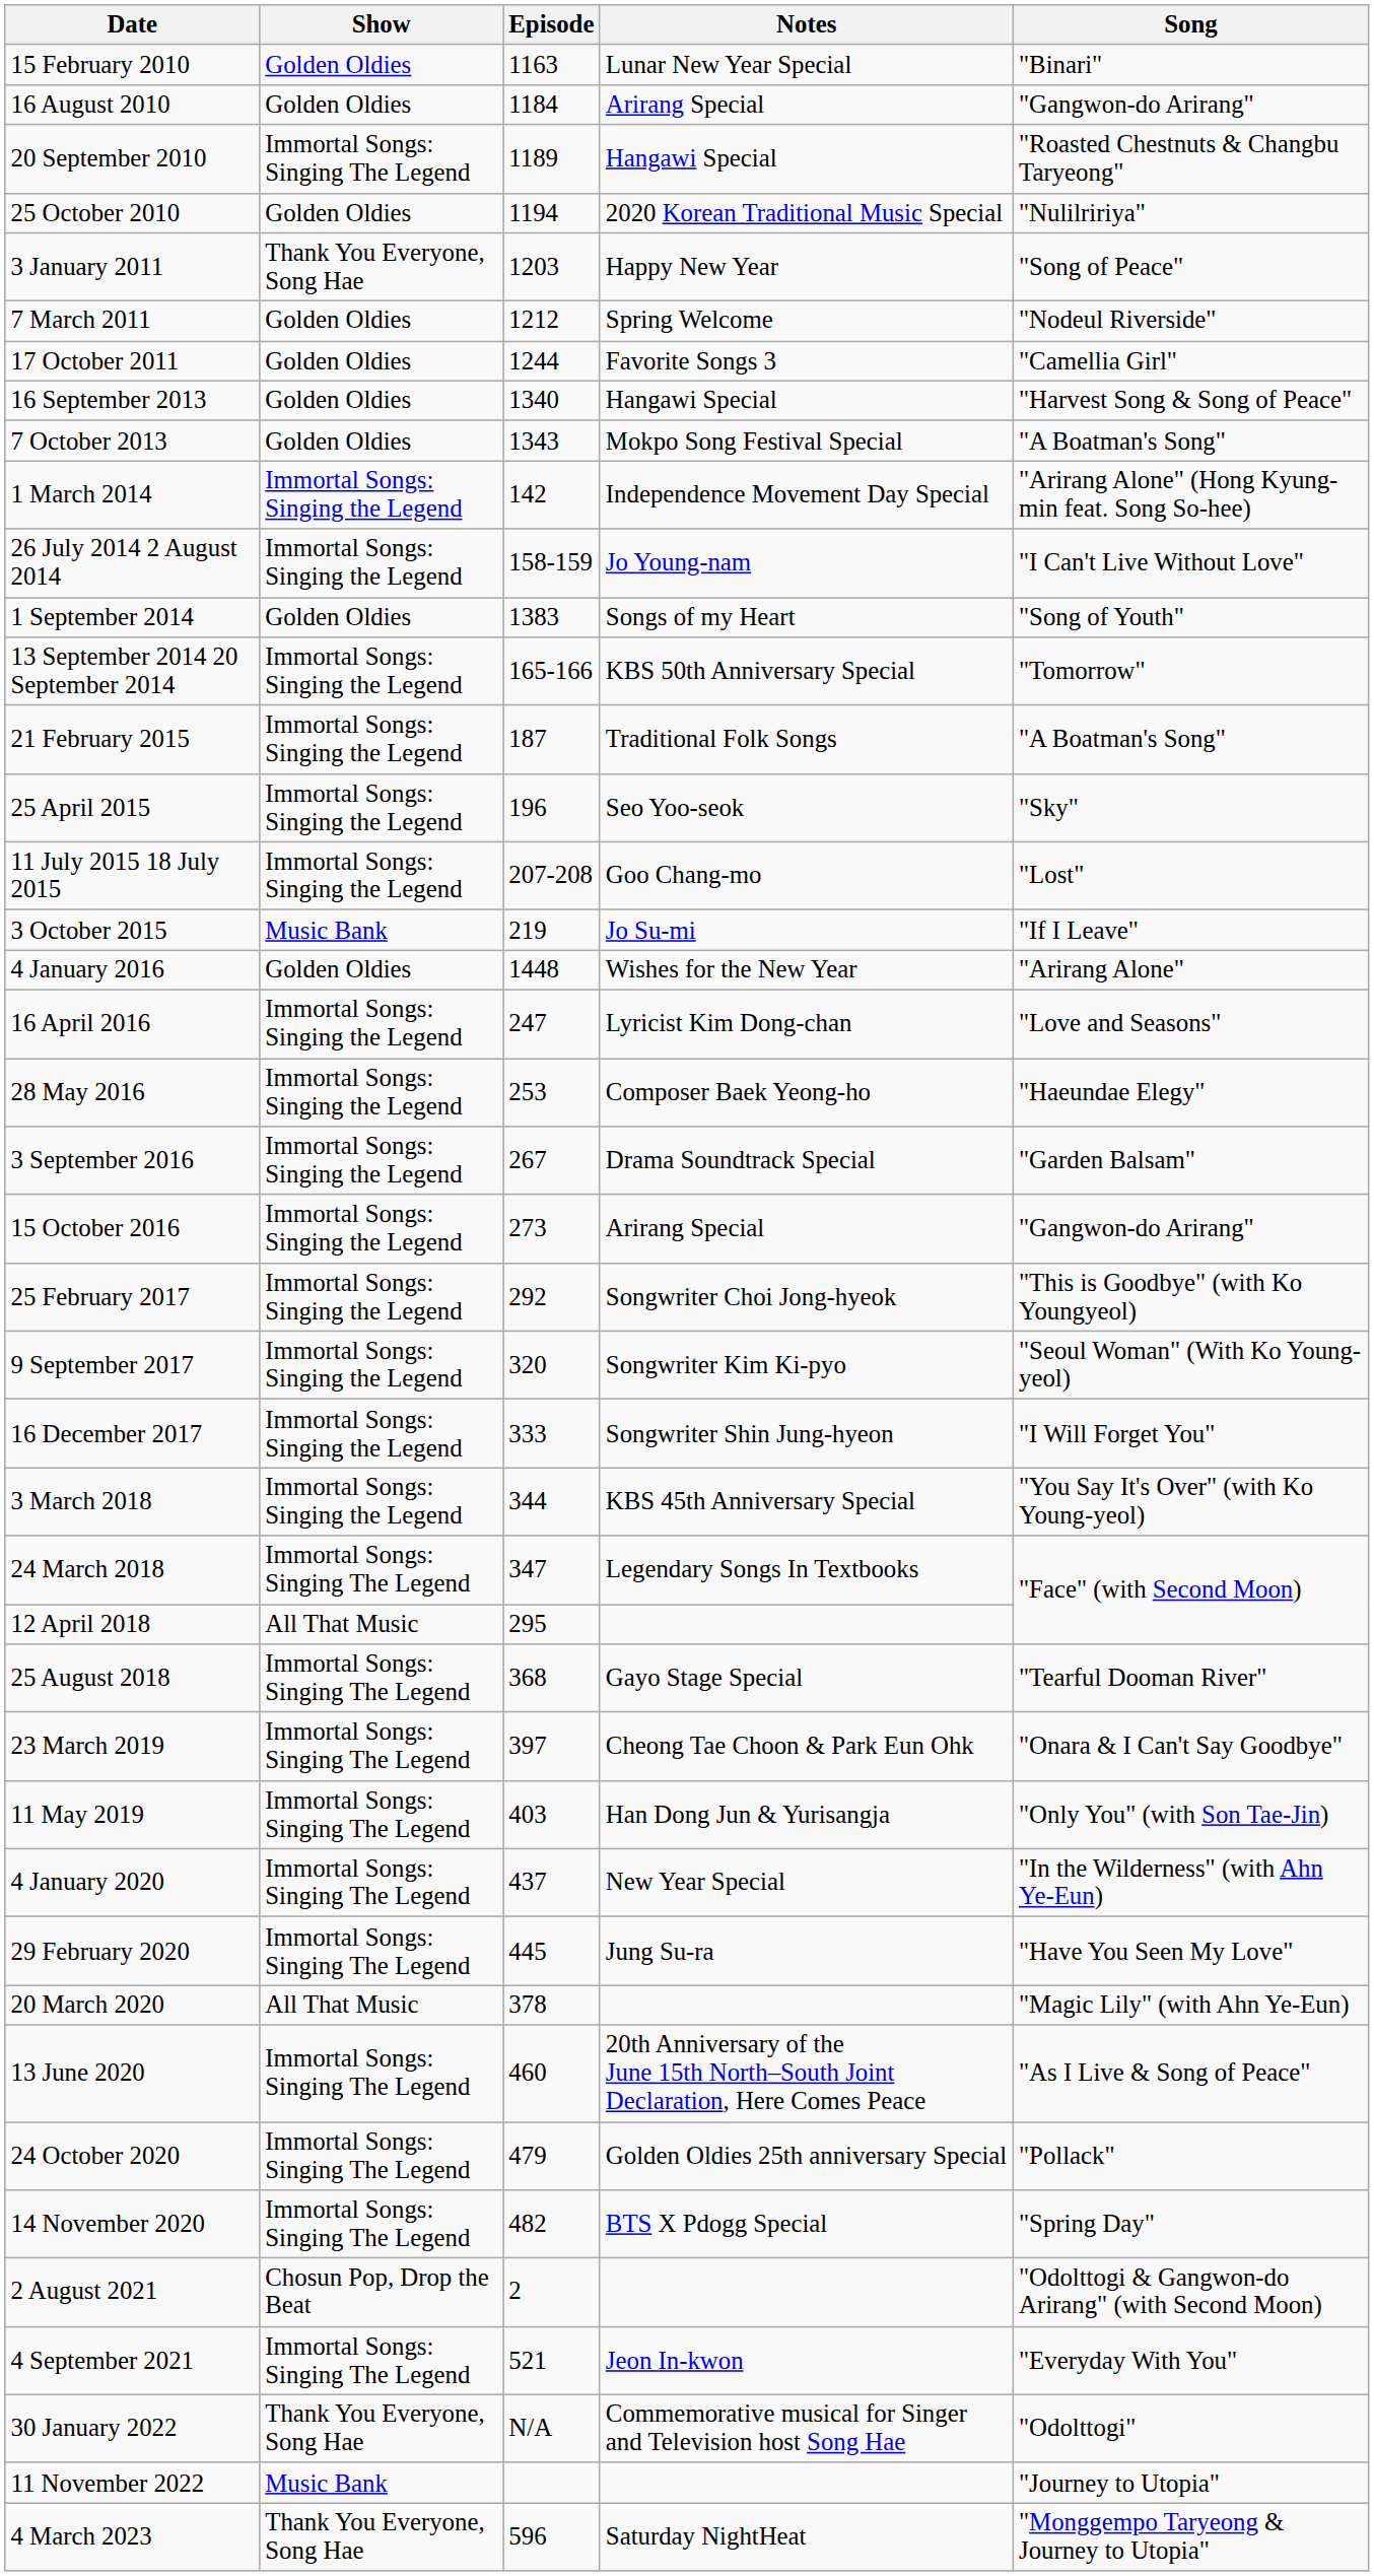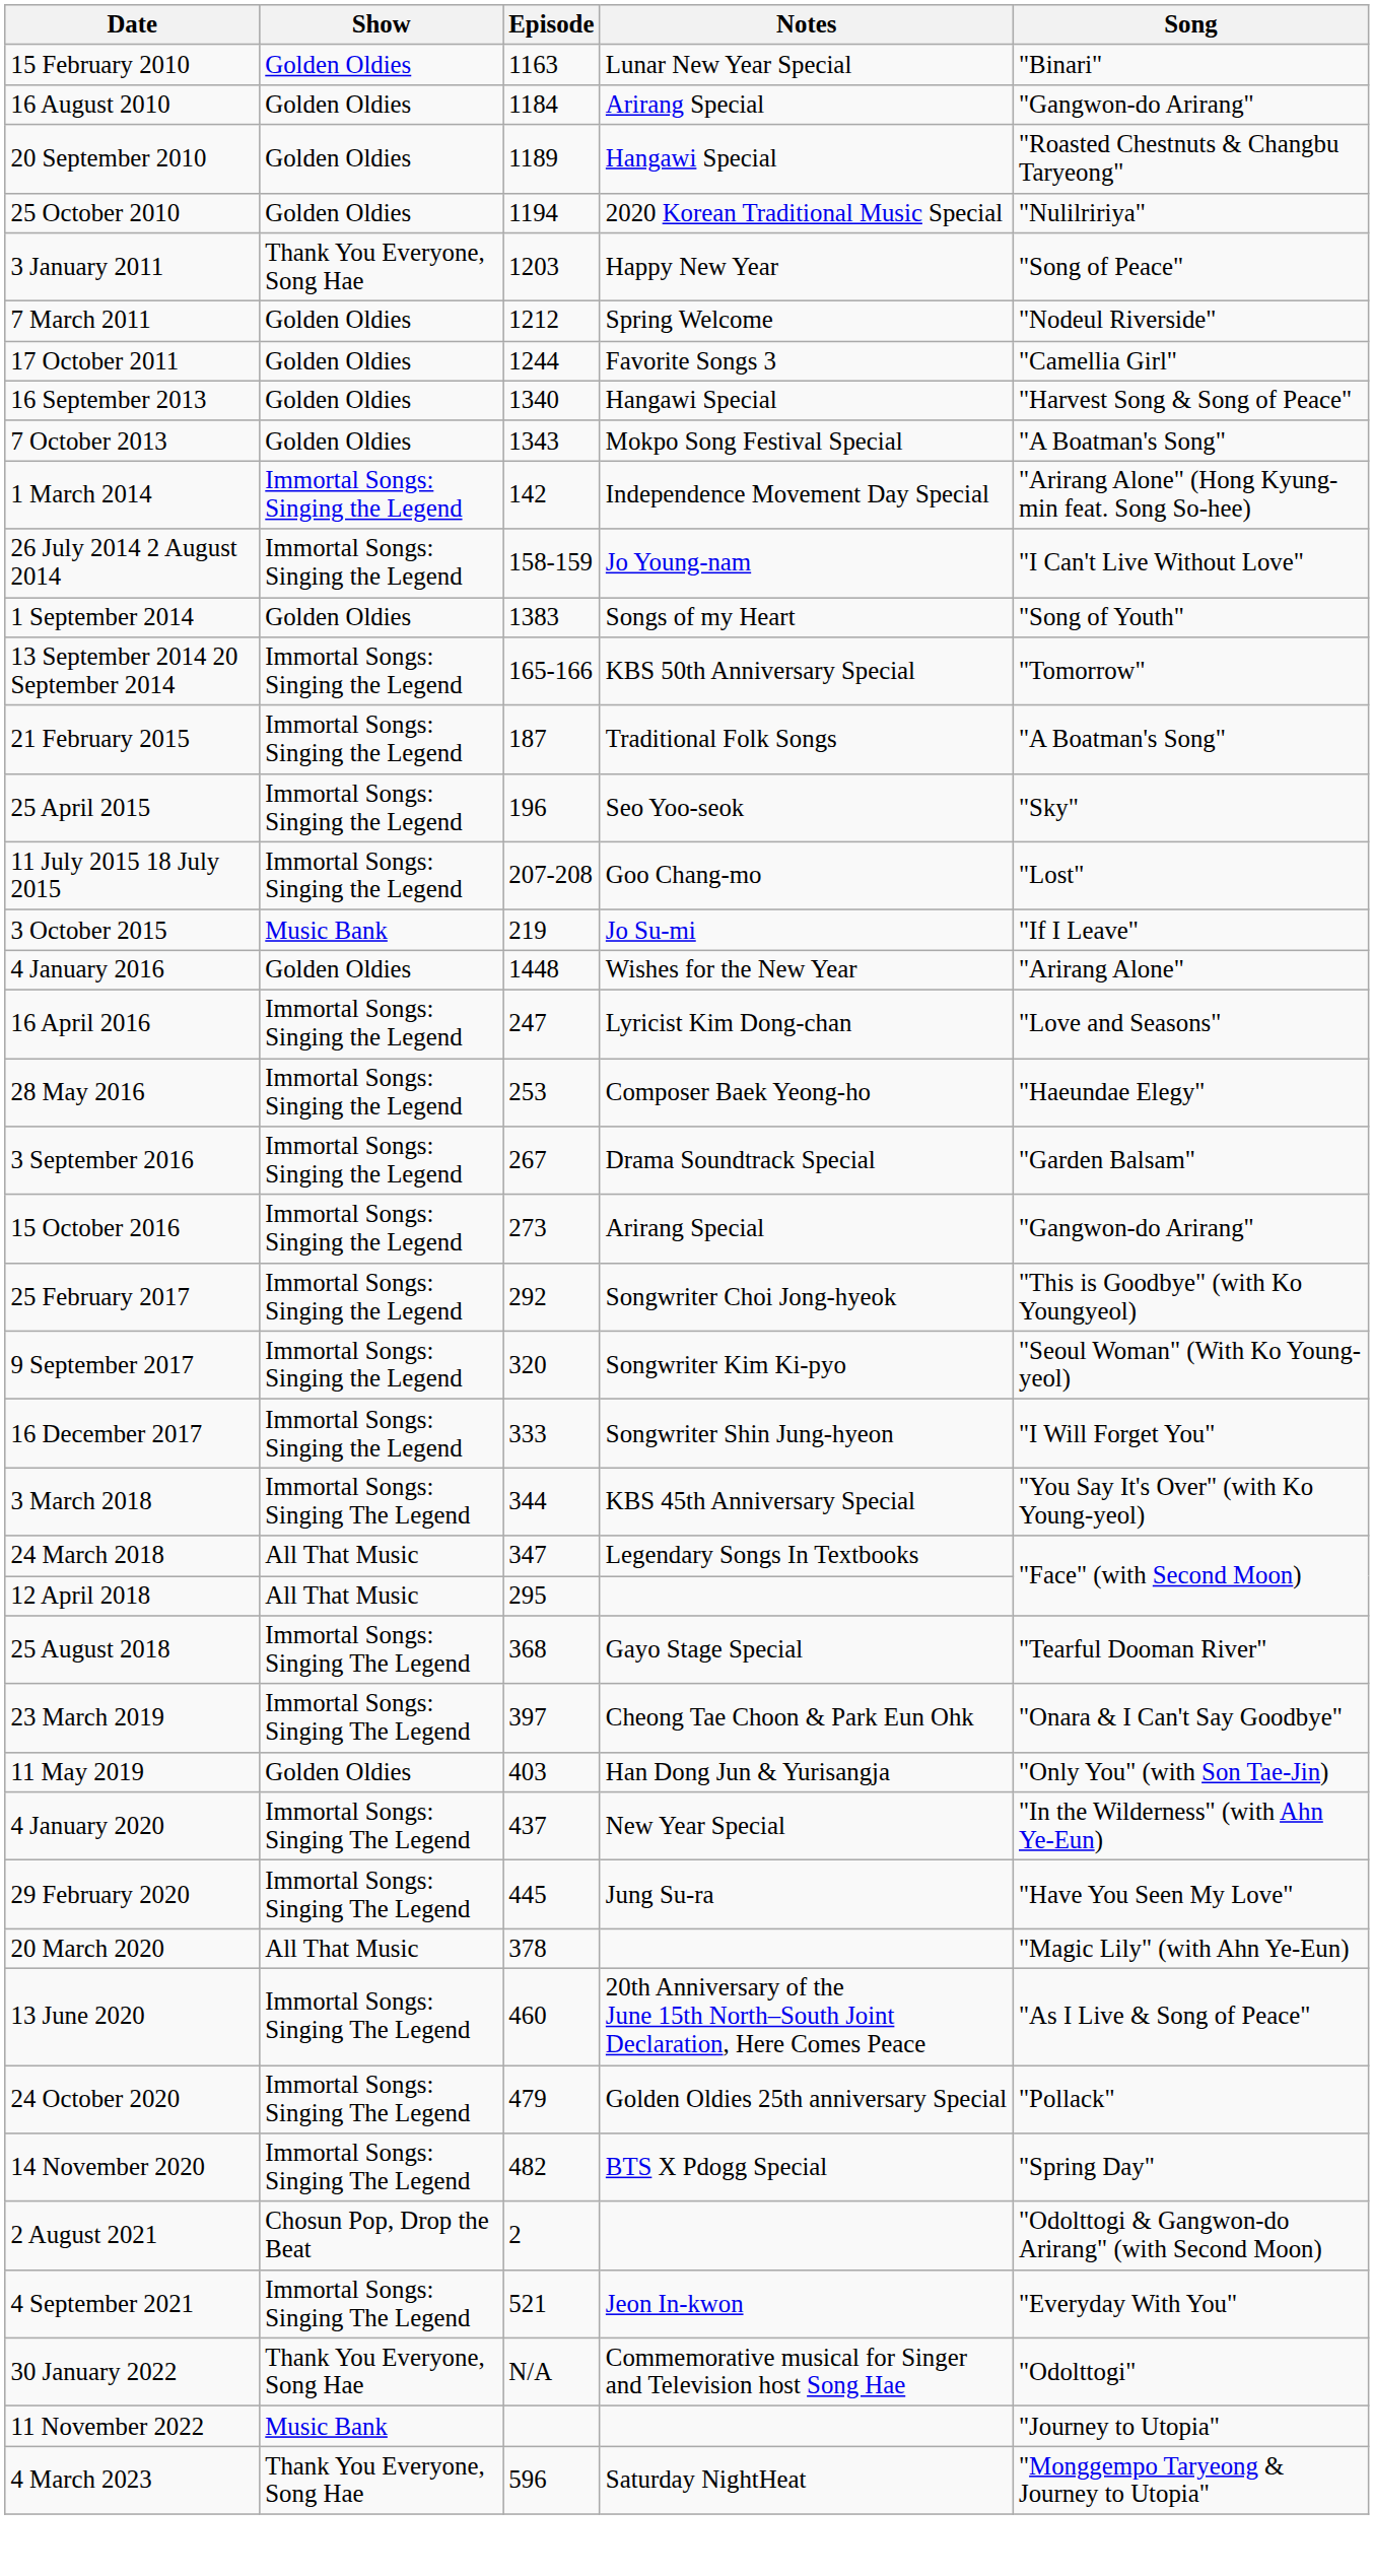 <table class="wikitable">
 <tr>
 <th>Date</th>
 <th>Show</th>
 <th>Episode</th>
 <th>Notes</th>
 <th>Song</th>
 </tr>
 <tr>
 <td>15 February 2010</td>
 <td><a href='#'>Golden Oldies</a></td>
 <td>1163</td>
 <td>Lunar New Year Special</td>
 <td>"Binari"</td>
 </tr>
 <tr>
 <td>16 August 2010</td>
 <td>Golden Oldies</td>
 <td>1184</td>
 <td><a href='#'>Arirang</a> Special</td>
 <td>"Gangwon-do Arirang"</td>
 </tr>
 <tr>
 <td>20 September 2010</td>
-<td>Immortal Songs: Singing The Legend</td>
+<td>Golden Oldies</td>
 <td>1189</td>
 <td><a href='#'>Hangawi</a> Special</td>
 <td>"Roasted Chestnuts & Changbu Taryeong"</td>
 </tr>
 <tr>
 <td>25 October 2010</td>
 <td>Golden Oldies</td>
 <td>1194</td>
 <td>2020 <a href='#'>Korean Traditional Music</a> Special</td>
 <td>"Nulilririya"</td>
 </tr>
 <tr>
 <td>3 January 2011</td>
 <td>Thank You Everyone, Song Hae</td>
 <td>1203</td>
 <td>Happy New Year</td>
 <td>"Song of Peace"</td>
 </tr>
 <tr>
 <td>7 March 2011</td>
 <td>Golden Oldies</td>
 <td>1212</td>
 <td>Spring Welcome</td>
 <td>"Nodeul Riverside"</td>
 </tr>
 <tr>
 <td>17 October 2011</td>
 <td>Golden Oldies</td>
 <td>1244</td>
 <td>Favorite Songs 3</td>
 <td>"Camellia Girl"</td>
 </tr>
 <tr>
 <td>16 September 2013</td>
 <td>Golden Oldies</td>
 <td>1340</td>
 <td>Hangawi Special</td>
 <td>"Harvest Song & Song of Peace"</td>
 </tr>
 <tr>
 <td>7 October 2013</td>
 <td>Golden Oldies</td>
 <td>1343</td>
 <td>Mokpo Song Festival Special</td>
 <td>"A Boatman's Song"</td>
 </tr>
 <tr>
 <td>1 March 2014</td>
 <td><a href='#'>Immortal Songs: Singing the Legend</a></td>
 <td>142</td>
 <td>Independence Movement Day Special</td>
 <td>"Arirang Alone" (Hong Kyung-min feat. Song So-hee)</td>
 </tr>
 <tr>
 <td>26 July 2014 2 August 2014</td>
 <td>Immortal Songs: Singing the Legend</td>
 <td>158-159</td>
 <td><a href='#'>Jo Young-nam</a></td>
 <td>"I Can't Live Without Love"</td>
 </tr>
 <tr>
 <td>1 September 2014</td>
 <td>Golden Oldies</td>
 <td>1383</td>
 <td>Songs of my Heart</td>
 <td>"Song of Youth"</td>
 </tr>
 <tr>
 <td>13 September 2014 20 September 2014</td>
 <td>Immortal Songs: Singing the Legend</td>
 <td>165-166</td>
 <td>KBS 50th Anniversary Special</td>
 <td>"Tomorrow"</td>
 </tr>
 <tr>
 <td>21 February 2015</td>
 <td>Immortal Songs: Singing the Legend</td>
 <td>187</td>
 <td>Traditional Folk Songs</td>
 <td>"A Boatman's Song"</td>
 </tr>
 <tr>
 <td>25 April 2015</td>
 <td>Immortal Songs: Singing the Legend</td>
 <td>196</td>
 <td>Seo Yoo-seok</td>
 <td>"Sky"</td>
 </tr>
 <tr>
 <td>11 July 2015 18 July 2015</td>
 <td>Immortal Songs: Singing the Legend</td>
 <td>207-208</td>
 <td>Goo Chang-mo</td>
 <td>"Lost"</td>
 </tr>
 <tr>
 <td>3 October 2015</td>
 <td><a href='#'>Music Bank</a></td>
 <td>219</td>
 <td><a href='#'>Jo Su-mi</a></td>
 <td>"If I Leave"</td>
 </tr>
 <tr>
 <td>4 January 2016</td>
 <td>Golden Oldies</td>
 <td>1448</td>
 <td>Wishes for the New Year</td>
 <td>"Arirang Alone"</td>
 </tr>
 <tr>
 <td>16 April 2016</td>
 <td>Immortal Songs: Singing the Legend</td>
 <td>247</td>
 <td>Lyricist Kim Dong-chan</td>
 <td>"Love and Seasons"</td>
 </tr>
 <tr>
 <td>28 May 2016</td>
 <td>Immortal Songs: Singing the Legend</td>
 <td>253</td>
 <td>Composer Baek Yeong-ho</td>
 <td>"Haeundae Elegy"</td>
 </tr>
 <tr>
 <td>3 September 2016</td>
 <td>Immortal Songs: Singing the Legend</td>
 <td>267</td>
 <td>Drama Soundtrack Special</td>
 <td>"Garden Balsam"</td>
 </tr>
 <tr>
 <td>15 October 2016</td>
 <td>Immortal Songs: Singing the Legend</td>
 <td>273</td>
 <td>Arirang Special</td>
 <td>"Gangwon-do Arirang"</td>
 </tr>
 <tr>
 <td>25 February 2017</td>
 <td>Immortal Songs: Singing the Legend</td>
 <td>292</td>
 <td>Songwriter Choi Jong-hyeok</td>
 <td>"This is Goodbye" (with Ko Youngyeol)</td>
 </tr>
 <tr>
 <td>9 September 2017</td>
 <td>Immortal Songs: Singing the Legend</td>
 <td>320</td>
 <td>Songwriter Kim Ki-pyo</td>
 <td>"Seoul Woman" (With Ko Young-yeol)</td>
 </tr>
 <tr>
 <td>16 December 2017</td>
 <td>Immortal Songs: Singing the Legend</td>
 <td>333</td>
 <td>Songwriter Shin Jung-hyeon</td>
 <td>"I Will Forget You"</td>
 </tr>
 <tr>
 <td>3 March 2018</td>
-<td>Immortal Songs: Singing the Legend</td>
+<td>Immortal Songs: Singing The Legend</td>
 <td>344</td>
 <td>KBS 45th Anniversary Special</td>
 <td>"You Say It's Over" (with Ko Young-yeol)</td>
 </tr>
 <tr>
 <td>24 March 2018</td>
-<td>Immortal Songs: Singing The Legend</td>
+<td>All That Music</td>
 <td>347</td>
 <td>Legendary Songs In Textbooks</td>
 <td rowspan="2">"Face" (with <a href='#'>Second Moon</a>)</td>
 </tr>
 <tr>
 <td>12 April 2018</td>
 <td>All That Music</td>
 <td>295</td>
 <td></td>
 </tr>
 <tr>
 <td>25 August 2018</td>
 <td>Immortal Songs: Singing The Legend</td>
 <td>368</td>
 <td>Gayo Stage Special</td>
 <td>"Tearful Dooman River"</td>
 </tr>
 <tr>
 <td>23 March 2019</td>
 <td>Immortal Songs: Singing The Legend</td>
 <td>397</td>
 <td>Cheong Tae Choon & Park Eun Ohk</td>
 <td>"Onara & I Can't Say Goodbye"</td>
 </tr>
 <tr>
 <td>11 May 2019</td>
-<td>Immortal Songs: Singing The Legend</td>
+<td>Golden Oldies</td>
 <td>403</td>
 <td>Han Dong Jun & Yurisangja</td>
 <td>"Only You" (with <a href='#'>Son Tae-Jin</a>)</td>
 </tr>
 <tr>
 <td>4 January 2020</td>
 <td>Immortal Songs: Singing The Legend</td>
 <td>437</td>
 <td>New Year Special</td>
 <td>"In the Wilderness" (with <a href='#'>Ahn Ye-Eun</a>)</td>
 </tr>
 <tr>
 <td>29 February 2020</td>
 <td>Immortal Songs: Singing The Legend</td>
 <td>445</td>
 <td>Jung Su-ra</td>
 <td>"Have You Seen My Love"</td>
 </tr>
 <tr>
 <td>20 March 2020</td>
 <td>All That Music</td>
 <td>378</td>
 <td></td>
 <td>"Magic Lily" (with Ahn Ye-Eun)</td>
 </tr>
 <tr>
 <td>13 June 2020</td>
 <td>Immortal Songs: Singing The Legend</td>
 <td>460</td>
 <td>20th Anniversary of the<br><a href='#'>June 15th North–South Joint Declaration</a>, Here Comes Peace</td>
 <td>"As I Live & Song of Peace"</td>
 </tr>
 <tr>
 <td>24 October 2020</td>
 <td>Immortal Songs: Singing The Legend</td>
 <td>479</td>
 <td>Golden Oldies 25th anniversary Special</td>
 <td>"Pollack"</td>
 </tr>
 <tr>
 <td>14 November 2020</td>
 <td>Immortal Songs: Singing The Legend</td>
 <td>482</td>
 <td><a href='#'>BTS</a> X Pdogg Special</td>
 <td>"Spring Day"</td>
 </tr>
 <tr>
 <td>2 August 2021</td>
 <td>Chosun Pop, Drop the Beat</td>
 <td>2</td>
 <td></td>
 <td>"Odolttogi & Gangwon-do Arirang" (with Second Moon)</td>
 </tr>
 <tr>
 <td>4 September 2021</td>
 <td>Immortal Songs: Singing The Legend</td>
 <td>521</td>
 <td><a href='#'>Jeon In-kwon</a></td>
 <td>"Everyday With You"</td>
 </tr>
 <tr>
 <td>30 January 2022</td>
 <td>Thank You Everyone, Song Hae</td>
 <td>N/A</td>
 <td>Commemorative musical for Singer and Television host <a href='#'>Song Hae</a></td>
 <td>"Odolttogi"</td>
 </tr>
 <tr>
 <td>11 November 2022</td>
 <td><a href='#'>Music Bank</a></td>
 <td></td>
 <td></td>
 <td>"Journey to Utopia"</td>
 </tr>
 <tr>
 <td>4 March 2023</td>
 <td>Thank You Everyone, Song Hae</td>
 <td>596</td>
 <td>Saturday NightHeat</td>
 <td>"<a href='#'>Monggempo Taryeong</a> & Journey to Utopia"</td>
 </tr>
 </table>
